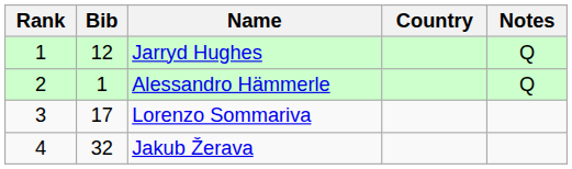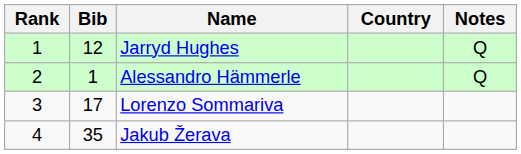 <table class="wikitable" style="text-align:center; width:450px">
 <tr>
 <th>Rank</th>
 <th>Bib</th>
 <th>Name</th>
 <th>Country</th>
 <th>Notes</th>
 </tr>
 <tr bgcolor=ccffcc>
 <td>1</td>
 <td>12</td>
 <td align=left><a href='#'>Jarryd Hughes</a></td>
 <td align=left></td>
 <td>Q</td>
 </tr>
 <tr bgcolor=ccffcc>
 <td>2</td>
 <td>1</td>
 <td align=left><a href='#'>Alessandro Hämmerle</a></td>
 <td align=left></td>
 <td>Q</td>
 </tr>
 <tr>
 <td>3</td>
 <td>17</td>
 <td align=left><a href='#'>Lorenzo Sommariva</a></td>
 <td align=left></td>
 <td></td>
 </tr>
 <tr>
 <td>4</td>
-<td>32</td>
+<td>35</td>
 <td align=left><a href='#'>Jakub Žerava</a></td>
 <td align=left></td>
 <td></td>
 </tr>
 </table>
